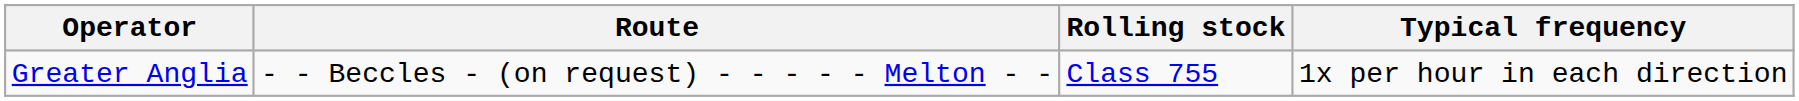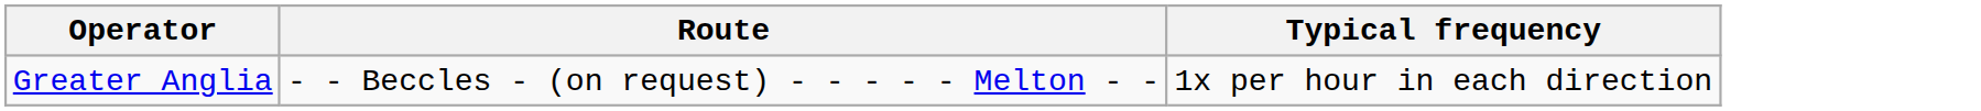 <table class="wikitable vatop">
 <tr>
 <th>Operator</th>
 <th>Route</th>
-<th>Rolling stock</th>
 <th>Typical frequency</th>
 </tr>
 <tr>
 <td><a href='#'>Greater Anglia</a></td>
 <td> -  - Beccles -  (on request) -  -  -  -  - <a href='#'>Melton</a> -  - </td>
-<td><a href='#'>Class 755</a></td>
 <td>1x per hour in each direction</td>
 </tr>
 </table>
